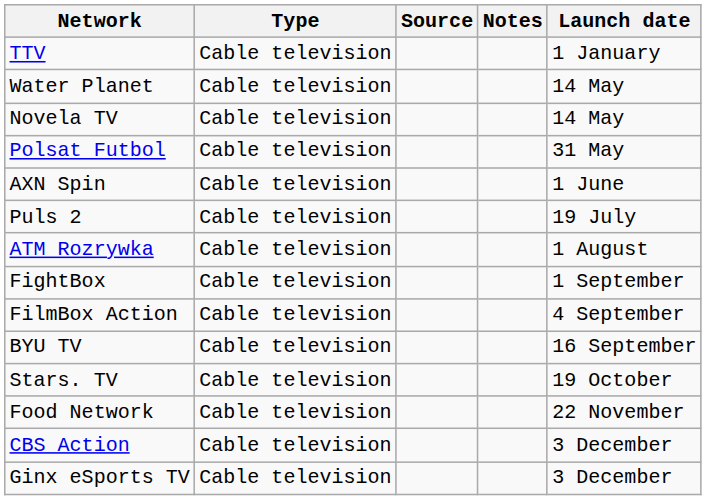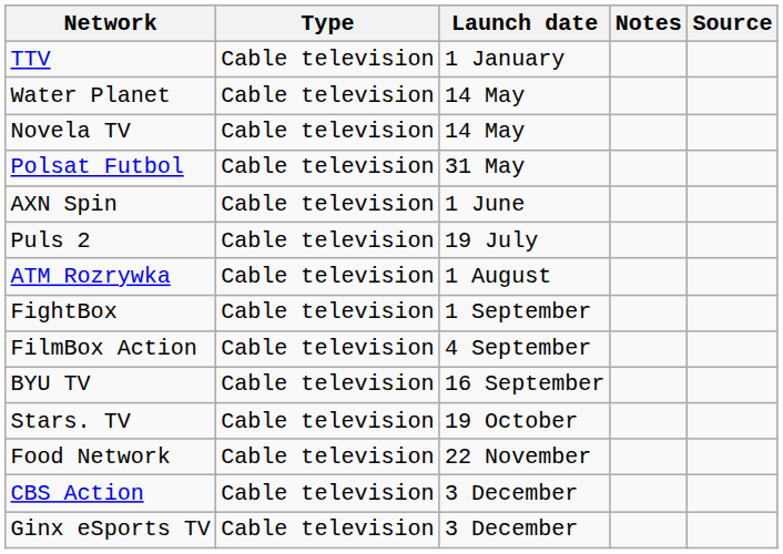 <table class="wikitable sortable">
 <tr>
 <th>Network</th>
 <th>Type</th>
+<th>Launch date</th>
+<th>Notes</th>
 <th>Source</th>
-<th>Notes</th>
-<th>Launch date</th>
 </tr>
 <tr>
 <td><a href='#'>TTV</a></td>
 <td>Cable television</td>
+<td>1 January</td>
 <td></td>
 <td></td>
-<td>1 January</td>
 </tr>
 <tr>
 <td>Water Planet</td>
 <td>Cable television</td>
+<td>14 May</td>
 <td></td>
 <td></td>
-<td>14 May</td>
 </tr>
 <tr>
 <td>Novela TV</td>
 <td>Cable television</td>
+<td>14 May</td>
 <td></td>
 <td></td>
-<td>14 May</td>
 </tr>
 <tr>
 <td><a href='#'>Polsat Futbol</a></td>
 <td>Cable television</td>
+<td>31 May</td>
 <td></td>
 <td></td>
-<td>31 May</td>
 </tr>
 <tr>
 <td>AXN Spin</td>
 <td>Cable television</td>
+<td>1 June</td>
 <td></td>
 <td></td>
-<td>1 June</td>
 </tr>
 <tr>
 <td>Puls 2</td>
 <td>Cable television</td>
+<td>19 July</td>
 <td></td>
 <td></td>
-<td>19 July</td>
 </tr>
 <tr>
 <td><a href='#'>ATM Rozrywka</a></td>
 <td>Cable television</td>
+<td>1 August</td>
 <td></td>
 <td></td>
-<td>1 August</td>
 </tr>
 <tr>
 <td>FightBox</td>
 <td>Cable television</td>
+<td>1 September</td>
 <td></td>
 <td></td>
-<td>1 September</td>
 </tr>
 <tr>
 <td>FilmBox Action</td>
 <td>Cable television</td>
+<td>4 September</td>
 <td></td>
 <td></td>
-<td>4 September</td>
 </tr>
 <tr>
 <td>BYU TV</td>
 <td>Cable television</td>
+<td>16 September</td>
 <td></td>
 <td></td>
-<td>16 September</td>
 </tr>
 <tr>
 <td>Stars. TV</td>
 <td>Cable television</td>
+<td>19 October</td>
 <td></td>
 <td></td>
-<td>19 October</td>
 </tr>
 <tr>
 <td>Food Network</td>
 <td>Cable television</td>
+<td>22 November</td>
 <td></td>
 <td></td>
-<td>22 November</td>
 </tr>
 <tr>
 <td><a href='#'>CBS Action</a></td>
 <td>Cable television</td>
+<td>3 December</td>
 <td></td>
 <td></td>
-<td>3 December</td>
 </tr>
 <tr>
 <td>Ginx eSports TV</td>
 <td>Cable television</td>
+<td>3 December</td>
 <td></td>
 <td></td>
-<td>3 December</td>
 </tr>
 </table>
